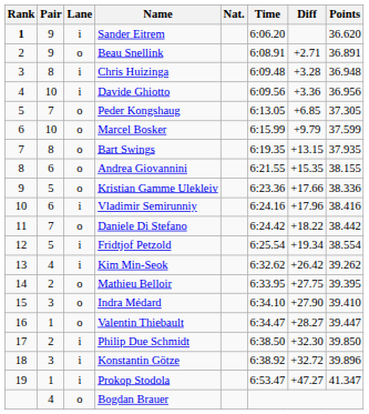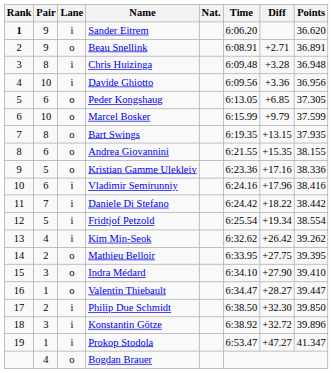 <table class="wikitable sortable" style="text-align:center; font-size:90%">
 <tr>
 <th>Rank</th>
 <th>Pair</th>
 <th>Lane</th>
 <th>Name</th>
 <th>Nat.</th>
 <th>Time</th>
 <th>Diff</th>
 <th>Points</th>
 </tr>
 <tr>
 <td><strong>1</strong></td>
 <td>9</td>
 <td>i</td>
 <td align=left><a href='#'>Sander Eitrem</a></td>
 <td></td>
 <td>6:06.20</td>
 <td></td>
 <td>36.620</td>
 </tr>
 <tr>
 <td>2</td>
 <td>9</td>
 <td>o</td>
 <td align=left><a href='#'>Beau Snellink</a></td>
 <td></td>
 <td>6:08.91</td>
 <td>+2.71</td>
 <td>36.891</td>
 </tr>
 <tr>
 <td>3</td>
 <td>8</td>
 <td>i</td>
 <td align=left><a href='#'>Chris Huizinga</a></td>
 <td></td>
 <td>6:09.48</td>
 <td>+3.28</td>
 <td>36.948</td>
 </tr>
 <tr>
 <td>4</td>
 <td>10</td>
 <td>i</td>
 <td align=left><a href='#'>Davide Ghiotto</a></td>
 <td></td>
 <td>6:09.56</td>
 <td>+3.36</td>
 <td>36.956</td>
 </tr>
 <tr>
 <td>5</td>
-<td>7</td>
+<td>6</td>
 <td>o</td>
 <td align=left><a href='#'>Peder Kongshaug</a></td>
 <td></td>
 <td>6:13.05</td>
 <td>+6.85</td>
 <td>37.305</td>
 </tr>
 <tr>
 <td>6</td>
 <td>10</td>
 <td>o</td>
 <td align=left><a href='#'>Marcel Bosker</a></td>
 <td></td>
 <td>6:15.99</td>
 <td>+9.79</td>
 <td>37.599</td>
 </tr>
 <tr>
 <td>7</td>
 <td>8</td>
 <td>o</td>
 <td align=left><a href='#'>Bart Swings</a></td>
 <td></td>
 <td>6:19.35</td>
 <td>+13.15</td>
 <td>37.935</td>
 </tr>
 <tr>
 <td>8</td>
 <td>6</td>
 <td>o</td>
 <td align=left><a href='#'>Andrea Giovannini</a></td>
 <td></td>
 <td>6:21.55</td>
 <td>+15.35</td>
 <td>38.155</td>
 </tr>
 <tr>
 <td>9</td>
 <td>5</td>
 <td>o</td>
 <td align=left><a href='#'>Kristian Gamme Ulekleiv</a></td>
 <td></td>
 <td>6:23.36</td>
-<td>+17.66</td>
+<td>+17.16</td>
 <td>38.336</td>
 </tr>
 <tr>
 <td>10</td>
 <td>6</td>
 <td>i</td>
 <td align=left><a href='#'>Vladimir Semirunniy</a></td>
 <td></td>
 <td>6:24.16</td>
 <td>+17.96</td>
 <td>38.416</td>
 </tr>
 <tr>
 <td>11</td>
 <td>7</td>
-<td>o</td>
+<td>i</td>
 <td align=left><a href='#'>Daniele Di Stefano</a></td>
 <td></td>
 <td>6:24.42</td>
 <td>+18.22</td>
 <td>38.442</td>
 </tr>
 <tr>
 <td>12</td>
 <td>5</td>
 <td>i</td>
 <td align=left><a href='#'>Fridtjof Petzold</a></td>
 <td></td>
 <td>6:25.54</td>
 <td>+19.34</td>
 <td>38.554</td>
 </tr>
 <tr>
 <td>13</td>
 <td>4</td>
 <td>i</td>
 <td align=left><a href='#'>Kim Min-Seok</a></td>
 <td></td>
 <td>6:32.62</td>
 <td>+26.42</td>
 <td>39.262</td>
 </tr>
 <tr>
 <td>14</td>
 <td>2</td>
 <td>o</td>
 <td align=left><a href='#'>Mathieu Belloir</a></td>
 <td></td>
 <td>6:33.95</td>
 <td>+27.75</td>
 <td>39.395</td>
 </tr>
 <tr>
 <td>15</td>
 <td>3</td>
 <td>o</td>
 <td align=left><a href='#'>Indra Médard</a></td>
 <td></td>
 <td>6:34.10</td>
 <td>+27.90</td>
 <td>39.410</td>
 </tr>
 <tr>
 <td>16</td>
 <td>1</td>
 <td>o</td>
 <td align=left><a href='#'>Valentin Thiebault</a></td>
 <td></td>
 <td>6:34.47</td>
 <td>+28.27</td>
 <td>39.447</td>
 </tr>
 <tr>
 <td>17</td>
 <td>2</td>
 <td>i</td>
 <td align=left><a href='#'>Philip Due Schmidt</a></td>
 <td></td>
 <td>6:38.50</td>
 <td>+32.30</td>
 <td>39.850</td>
 </tr>
 <tr>
 <td>18</td>
 <td>3</td>
 <td>i</td>
 <td align=left><a href='#'>Konstantin Götze</a></td>
 <td></td>
 <td>6:38.92</td>
 <td>+32.72</td>
 <td>39.896</td>
 </tr>
 <tr>
 <td>19</td>
 <td>1</td>
 <td>i</td>
 <td align=left><a href='#'>Prokop Stodola</a></td>
 <td></td>
 <td>6:53.47</td>
 <td>+47.27</td>
 <td>41.347</td>
 </tr>
 <tr>
 <td></td>
 <td>4</td>
 <td>o</td>
 <td align=left><a href='#'>Bogdan Brauer</a></td>
 <td></td>
 <td colspan=3></td>
 </tr>
 </table>
